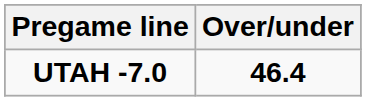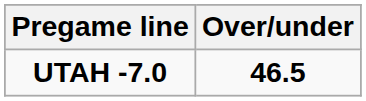 <table class="wikitable">
 <tr align="center">
 <th style=>Pregame line</th>
 <th style=>Over/under</th>
 </tr>
 <tr align="center">
 <td><strong>UTAH -7.0</strong></td>
-<td><strong>46.4</strong></td>
+<td><strong>46.5</strong></td>
 </tr>
 </table>
